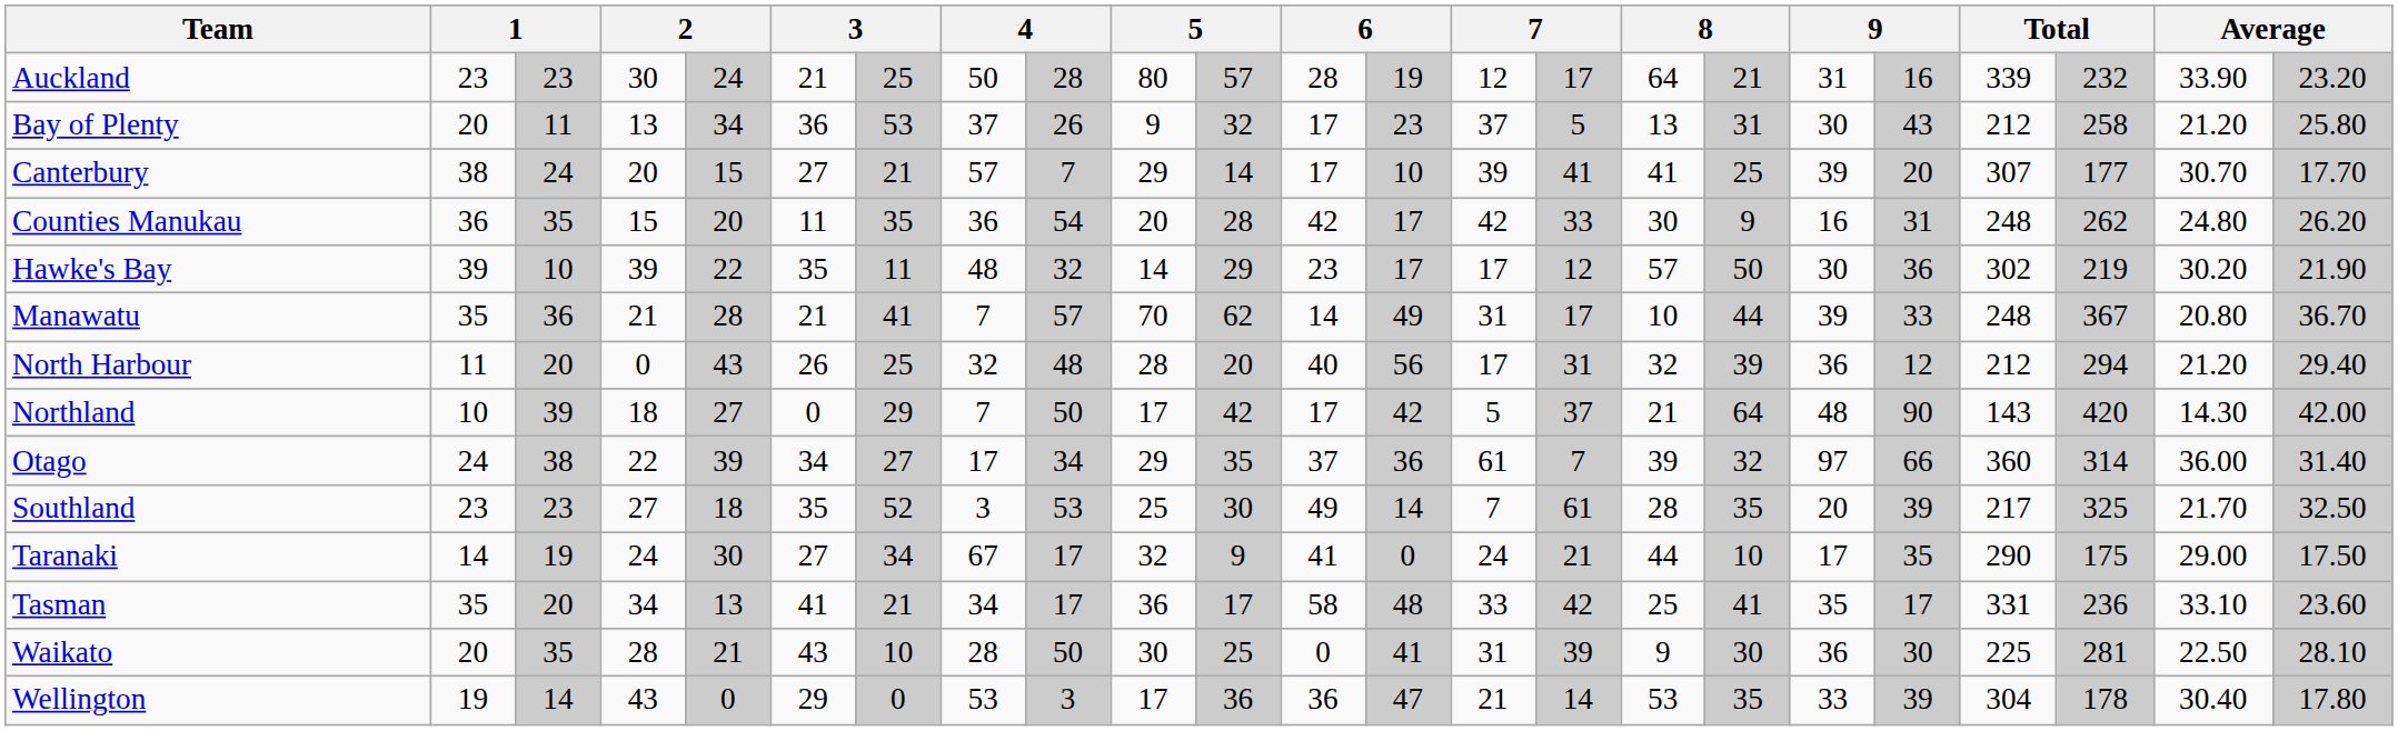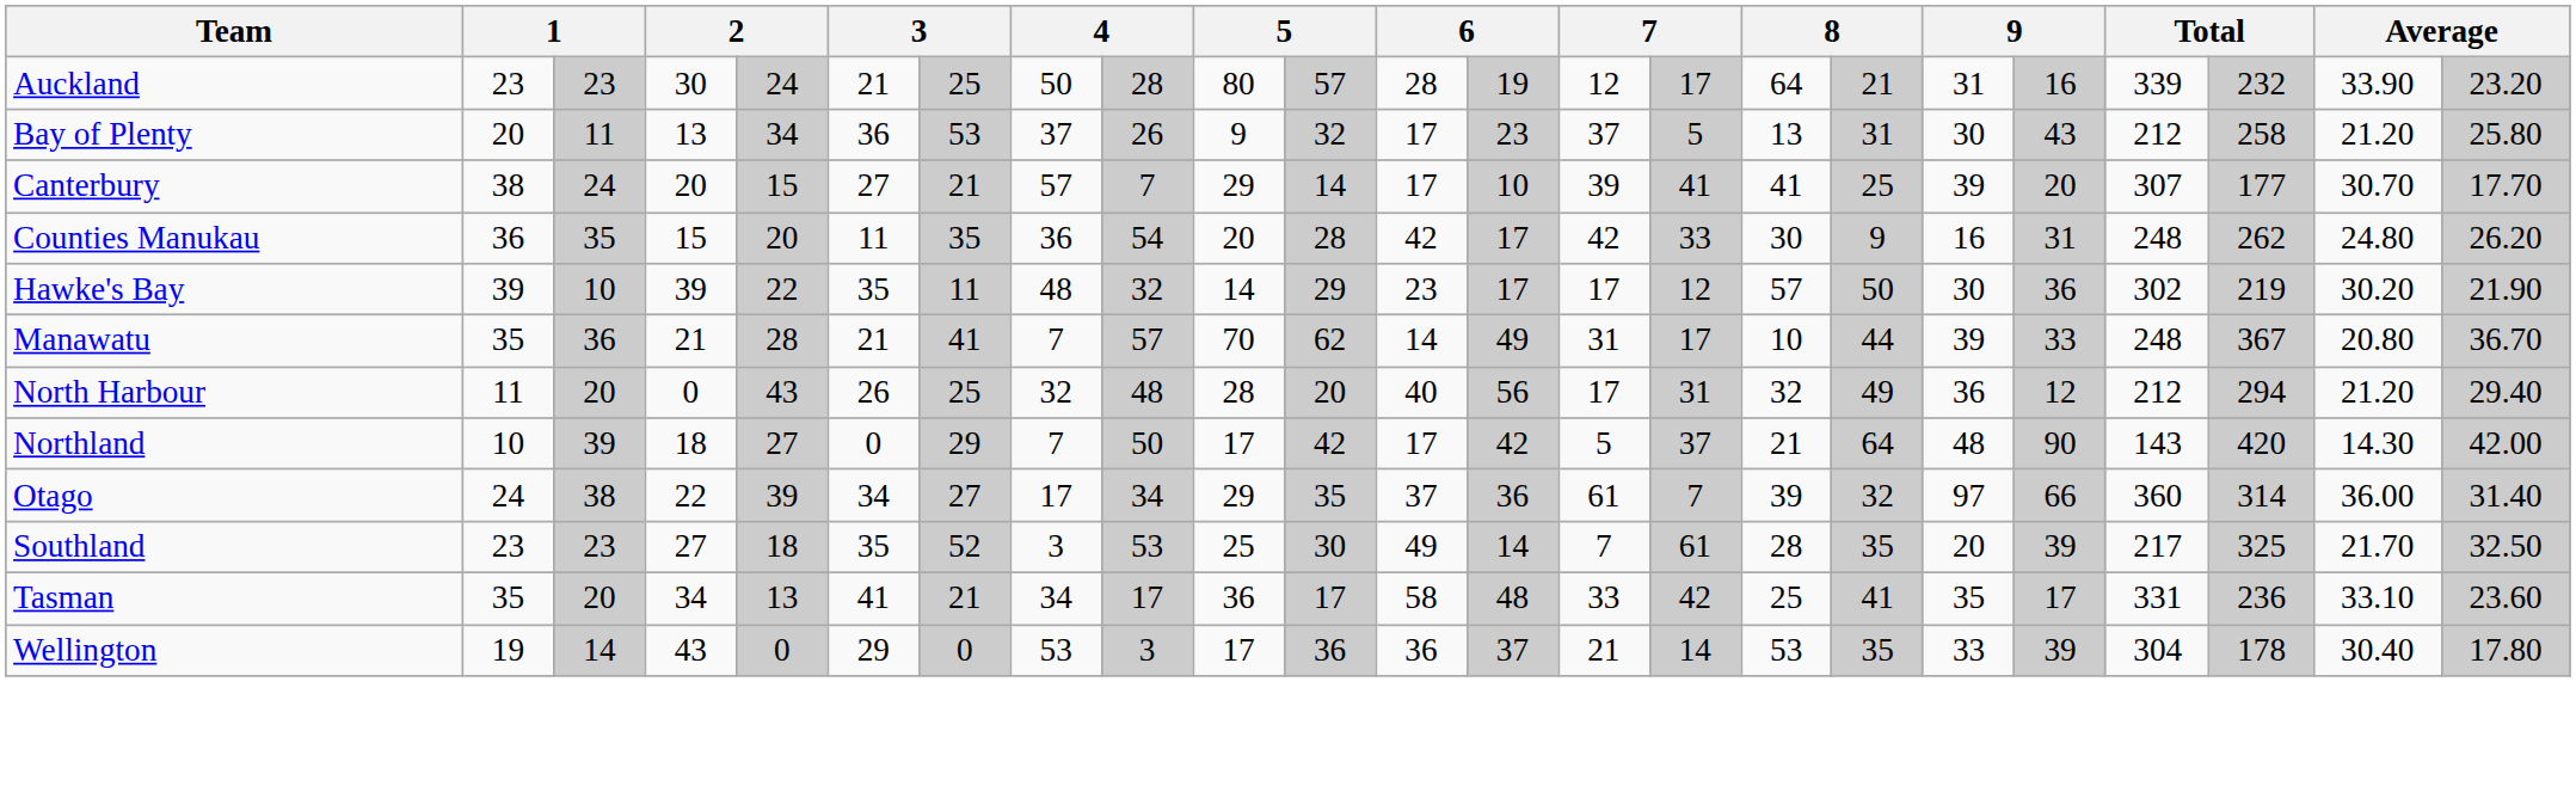 <table class="wikitable" style="text-align:center;width:100%">
 <tr>
 <th style="width:10%">Team</th>
 <th style="width:4%" colspan=2>1</th>
 <th style="width:4%" colspan=2>2</th>
 <th style="width:4%" colspan=2>3</th>
 <th style="width:4%" colspan=2>4</th>
 <th style="width:4%" colspan=2>5</th>
 <th style="width:4%" colspan=2>6</th>
 <th style="width:4%" colspan=2>7</th>
 <th style="width:4%" colspan=2>8</th>
 <th style="width:4%" colspan=2>9</th>
 <th style="width:4%" colspan=2>Total</th>
 <th style="width:4%" colspan=2>Average</th>
 </tr>
 <tr>
 <td style="text-align:left"><a href='#'>Auckland</a></td>
 <td>23</td>
 <td style="background:#ccc">23</td>
 <td>30</td>
 <td style="background:#ccc">24</td>
 <td>21</td>
 <td style="background:#ccc">25</td>
 <td>50</td>
 <td style="background:#ccc">28</td>
 <td>80</td>
 <td style="background:#ccc">57</td>
 <td>28</td>
 <td style="background:#ccc">19</td>
 <td>12</td>
 <td style="background:#ccc">17</td>
 <td>64</td>
 <td style="background:#ccc">21</td>
 <td>31</td>
 <td style="background:#ccc">16</td>
 <td>339</td>
 <td style="background:#ccc">232</td>
 <td>33.90</td>
 <td style="background:#ccc">23.20</td>
 </tr>
 <tr>
 <td style="text-align:left"><a href='#'>Bay of Plenty</a></td>
 <td>20</td>
 <td style="background:#ccc">11</td>
 <td>13</td>
 <td style="background:#ccc">34</td>
 <td>36</td>
 <td style="background:#ccc">53</td>
 <td>37</td>
 <td style="background:#ccc">26</td>
 <td>9</td>
 <td style="background:#ccc">32</td>
 <td>17</td>
 <td style="background:#ccc">23</td>
 <td>37</td>
 <td style="background:#ccc">5</td>
 <td>13</td>
 <td style="background:#ccc">31</td>
 <td>30</td>
 <td style="background:#ccc">43</td>
 <td>212</td>
 <td style="background:#ccc">258</td>
 <td>21.20</td>
 <td style="background:#ccc">25.80</td>
 </tr>
 <tr>
 <td style="text-align:left"><a href='#'>Canterbury</a></td>
 <td>38</td>
 <td style="background:#ccc">24</td>
 <td>20</td>
 <td style="background:#ccc">15</td>
 <td>27</td>
 <td style="background:#ccc">21</td>
 <td>57</td>
 <td style="background:#ccc">7</td>
 <td>29</td>
 <td style="background:#ccc">14</td>
 <td>17</td>
 <td style="background:#ccc">10</td>
 <td>39</td>
 <td style="background:#ccc">41</td>
 <td>41</td>
 <td style="background:#ccc">25</td>
 <td>39</td>
 <td style="background:#ccc">20</td>
 <td>307</td>
 <td style="background:#ccc">177</td>
 <td>30.70</td>
 <td style="background:#ccc">17.70</td>
 </tr>
 <tr>
 <td style="text-align:left"><a href='#'>Counties Manukau</a></td>
 <td>36</td>
 <td style="background:#ccc">35</td>
 <td>15</td>
 <td style="background:#ccc">20</td>
 <td>11</td>
 <td style="background:#ccc">35</td>
 <td>36</td>
 <td style="background:#ccc">54</td>
 <td>20</td>
 <td style="background:#ccc">28</td>
 <td>42</td>
 <td style="background:#ccc">17</td>
 <td>42</td>
 <td style="background:#ccc">33</td>
 <td>30</td>
 <td style="background:#ccc">9</td>
 <td>16</td>
 <td style="background:#ccc">31</td>
 <td>248</td>
 <td style="background:#ccc">262</td>
 <td>24.80</td>
 <td style="background:#ccc">26.20</td>
 </tr>
 <tr>
 <td style="text-align:left"><a href='#'>Hawke's Bay</a></td>
 <td>39</td>
 <td style="background:#ccc">10</td>
 <td>39</td>
 <td style="background:#ccc">22</td>
 <td>35</td>
 <td style="background:#ccc">11</td>
 <td>48</td>
 <td style="background:#ccc">32</td>
 <td>14</td>
 <td style="background:#ccc">29</td>
 <td>23</td>
 <td style="background:#ccc">17</td>
 <td>17</td>
 <td style="background:#ccc">12</td>
 <td>57</td>
 <td style="background:#ccc">50</td>
 <td>30</td>
 <td style="background:#ccc">36</td>
 <td>302</td>
 <td style="background:#ccc">219</td>
 <td>30.20</td>
 <td style="background:#ccc">21.90</td>
 </tr>
 <tr>
 <td style="text-align:left"><a href='#'>Manawatu</a></td>
 <td>35</td>
 <td style="background:#ccc">36</td>
 <td>21</td>
 <td style="background:#ccc">28</td>
 <td>21</td>
 <td style="background:#ccc">41</td>
 <td>7</td>
 <td style="background:#ccc">57</td>
 <td>70</td>
 <td style="background:#ccc">62</td>
 <td>14</td>
 <td style="background:#ccc">49</td>
 <td>31</td>
 <td style="background:#ccc">17</td>
 <td>10</td>
 <td style="background:#ccc">44</td>
 <td>39</td>
 <td style="background:#ccc">33</td>
 <td>248</td>
 <td style="background:#ccc">367</td>
 <td>20.80</td>
 <td style="background:#ccc">36.70</td>
 </tr>
 <tr>
 <td style="text-align:left"><a href='#'>North Harbour</a></td>
 <td>11</td>
 <td style="background:#ccc">20</td>
 <td>0</td>
 <td style="background:#ccc">43</td>
 <td>26</td>
 <td style="background:#ccc">25</td>
 <td>32</td>
 <td style="background:#ccc">48</td>
 <td>28</td>
 <td style="background:#ccc">20</td>
 <td>40</td>
 <td style="background:#ccc">56</td>
 <td>17</td>
 <td style="background:#ccc">31</td>
 <td>32</td>
-<td style="background:#ccc">39</td>
+<td style="background:#ccc">49</td>
 <td>36</td>
 <td style="background:#ccc">12</td>
 <td>212</td>
 <td style="background:#ccc">294</td>
 <td>21.20</td>
 <td style="background:#ccc">29.40</td>
 </tr>
 <tr>
 <td style="text-align:left"><a href='#'>Northland</a></td>
 <td>10</td>
 <td style="background:#ccc">39</td>
 <td>18</td>
 <td style="background:#ccc">27</td>
 <td>0</td>
 <td style="background:#ccc">29</td>
 <td>7</td>
 <td style="background:#ccc">50</td>
 <td>17</td>
 <td style="background:#ccc">42</td>
 <td>17</td>
 <td style="background:#ccc">42</td>
 <td>5</td>
 <td style="background:#ccc">37</td>
 <td>21</td>
 <td style="background:#ccc">64</td>
 <td>48</td>
 <td style="background:#ccc">90</td>
 <td>143</td>
 <td style="background:#ccc">420</td>
 <td>14.30</td>
 <td style="background:#ccc">42.00</td>
 </tr>
 <tr>
 <td style="text-align:left"><a href='#'>Otago</a></td>
 <td>24</td>
 <td style="background:#ccc">38</td>
 <td>22</td>
 <td style="background:#ccc">39</td>
 <td>34</td>
 <td style="background:#ccc">27</td>
 <td>17</td>
 <td style="background:#ccc">34</td>
 <td>29</td>
 <td style="background:#ccc">35</td>
 <td>37</td>
 <td style="background:#ccc">36</td>
 <td>61</td>
 <td style="background:#ccc">7</td>
 <td>39</td>
 <td style="background:#ccc">32</td>
 <td>97</td>
 <td style="background:#ccc">66</td>
 <td>360</td>
 <td style="background:#ccc">314</td>
 <td>36.00</td>
 <td style="background:#ccc">31.40</td>
 </tr>
 <tr>
 <td style="text-align:left"><a href='#'>Southland</a></td>
 <td>23</td>
 <td style="background:#ccc">23</td>
 <td>27</td>
 <td style="background:#ccc">18</td>
 <td>35</td>
 <td style="background:#ccc">52</td>
 <td>3</td>
 <td style="background:#ccc">53</td>
 <td>25</td>
 <td style="background:#ccc">30</td>
 <td>49</td>
 <td style="background:#ccc">14</td>
 <td>7</td>
 <td style="background:#ccc">61</td>
 <td>28</td>
 <td style="background:#ccc">35</td>
 <td>20</td>
 <td style="background:#ccc">39</td>
 <td>217</td>
 <td style="background:#ccc">325</td>
 <td>21.70</td>
 <td style="background:#ccc">32.50</td>
 </tr>
 <tr>
-<td style="text-align:left"><a href='#'>Taranaki</a></td>
-<td>14</td>
-<td style="background:#ccc">19</td>
-<td>24</td>
-<td style="background:#ccc">30</td>
-<td>27</td>
-<td style="background:#ccc">34</td>
-<td>67</td>
-<td style="background:#ccc">17</td>
-<td>32</td>
-<td style="background:#ccc">9</td>
-<td>41</td>
-<td style="background:#ccc">0</td>
-<td>24</td>
-<td style="background:#ccc">21</td>
-<td>44</td>
-<td style="background:#ccc">10</td>
-<td>17</td>
-<td style="background:#ccc">35</td>
-<td>290</td>
-<td style="background:#ccc">175</td>
-<td>29.00</td>
-<td style="background:#ccc">17.50</td>
-</tr>
-<tr>
 <td style="text-align:left"><a href='#'>Tasman</a></td>
 <td>35</td>
 <td style="background:#ccc">20</td>
 <td>34</td>
 <td style="background:#ccc">13</td>
 <td>41</td>
 <td style="background:#ccc">21</td>
 <td>34</td>
 <td style="background:#ccc">17</td>
 <td>36</td>
 <td style="background:#ccc">17</td>
 <td>58</td>
 <td style="background:#ccc">48</td>
 <td>33</td>
 <td style="background:#ccc">42</td>
 <td>25</td>
 <td style="background:#ccc">41</td>
 <td>35</td>
 <td style="background:#ccc">17</td>
 <td>331</td>
 <td style="background:#ccc">236</td>
 <td>33.10</td>
 <td style="background:#ccc">23.60</td>
 </tr>
 <tr>
-<td style="text-align:left"><a href='#'>Waikato</a></td>
-<td>20</td>
-<td style="background:#ccc">35</td>
-<td>28</td>
-<td style="background:#ccc">21</td>
-<td>43</td>
-<td style="background:#ccc">10</td>
-<td>28</td>
-<td style="background:#ccc">50</td>
-<td>30</td>
-<td style="background:#ccc">25</td>
-<td>0</td>
-<td style="background:#ccc">41</td>
-<td>31</td>
-<td style="background:#ccc">39</td>
-<td>9</td>
-<td style="background:#ccc">30</td>
-<td>36</td>
-<td style="background:#ccc">30</td>
-<td>225</td>
-<td style="background:#ccc">281</td>
-<td>22.50</td>
-<td style="background:#ccc">28.10</td>
-</tr>
-<tr>
 <td style="text-align:left"><a href='#'>Wellington</a></td>
 <td>19</td>
 <td style="background:#ccc">14</td>
 <td>43</td>
 <td style="background:#ccc">0</td>
 <td>29</td>
 <td style="background:#ccc">0</td>
 <td>53</td>
 <td style="background:#ccc">3</td>
 <td>17</td>
 <td style="background:#ccc">36</td>
 <td>36</td>
-<td style="background:#ccc">47</td>
+<td style="background:#ccc">37</td>
 <td>21</td>
 <td style="background:#ccc">14</td>
 <td>53</td>
 <td style="background:#ccc">35</td>
 <td>33</td>
 <td style="background:#ccc">39</td>
 <td>304</td>
 <td style="background:#ccc">178</td>
 <td>30.40</td>
 <td style="background:#ccc">17.80</td>
 </tr>
 </table>
